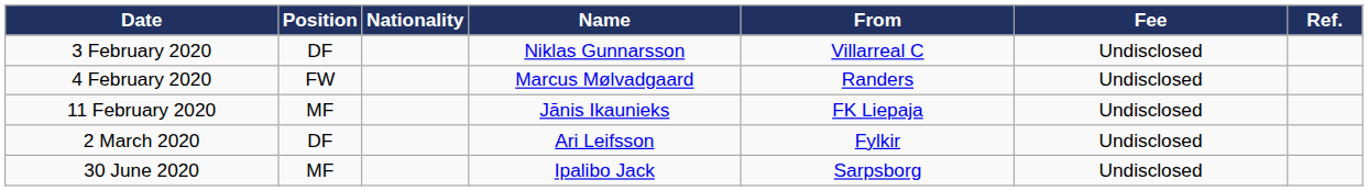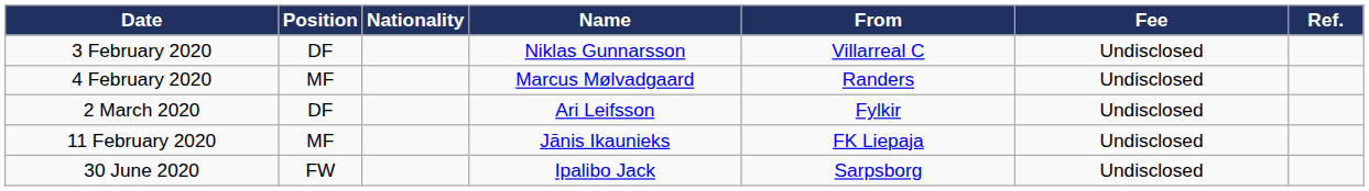 <table class="wikitable"  style="text-align:center; font-size:90%; ">
 <tr>
 <th style="background:#203060; color:white; width:200px;">Date</th>
 <th style="background:#203060; color:white; width:50px;">Position</th>
 <th style="background:#203060; color:white; width:50px;">Nationality</th>
 <th style="background:#203060; color:white; width:200px;">Name</th>
 <th style="background:#203060; color:white; width:200px;">From</th>
 <th style="background:#203060; color:white; width:200px;">Fee</th>
 <th style="background:#203060; color:white; width:50px;">Ref.</th>
 </tr>
 <tr>
 <td>3 February 2020</td>
 <td>DF</td>
 <td></td>
 <td><a href='#'>Niklas Gunnarsson</a></td>
 <td><a href='#'>Villarreal C</a></td>
 <td>Undisclosed</td>
 <td></td>
 </tr>
 <tr>
 <td>4 February 2020</td>
-<td>FW</td>
+<td>MF</td>
 <td></td>
 <td><a href='#'>Marcus Mølvadgaard</a></td>
 <td><a href='#'>Randers</a></td>
+<td>Undisclosed</td>
+<td></td>
+</tr>
+<tr>
+<td>2 March 2020</td>
+<td>DF</td>
+<td></td>
+<td><a href='#'>Ari Leifsson</a></td>
+<td><a href='#'>Fylkir</a></td>
 <td>Undisclosed</td>
 <td></td>
 </tr>
 <tr>
 <td>11 February 2020</td>
 <td>MF</td>
 <td></td>
 <td><a href='#'>Jānis Ikaunieks</a></td>
 <td><a href='#'>FK Liepaja</a></td>
 <td>Undisclosed</td>
 <td></td>
 </tr>
 <tr>
-<td>2 March 2020</td>
-<td>DF</td>
-<td></td>
-<td><a href='#'>Ari Leifsson</a></td>
-<td><a href='#'>Fylkir</a></td>
-<td>Undisclosed</td>
-<td></td>
-</tr>
-<tr>
 <td>30 June 2020</td>
-<td>MF</td>
+<td>FW</td>
 <td></td>
 <td><a href='#'>Ipalibo Jack</a></td>
 <td><a href='#'>Sarpsborg</a></td>
 <td>Undisclosed</td>
 <td></td>
 </tr>
 </table>
